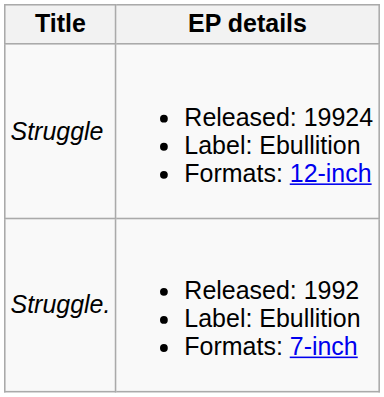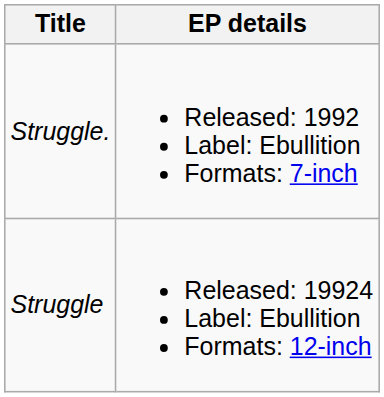 <table class="wikitable">
 <tr>
 <th>Title</th>
 <th>EP details</th>
 </tr>
 <tr>
+<td><em>Struggle.</em></td>
+<td><br><ul><li>Released: 1992</li><li>Label: Ebullition</li><li>Formats: <a href='#'>7-inch</a></li></ul></td>
+</tr>
+<tr>
 <td><em>Struggle</em></td>
 <td><br><ul><li>Released: 19924</li><li>Label: Ebullition</li><li>Formats: <a href='#'>12-inch</a></li></ul></td>
 </tr>
-<tr>
-<td><em>Struggle.</em></td>
-<td><br><ul><li>Released: 1992</li><li>Label: Ebullition</li><li>Formats: <a href='#'>7-inch</a></li></ul></td>
-</tr>
 </table>
